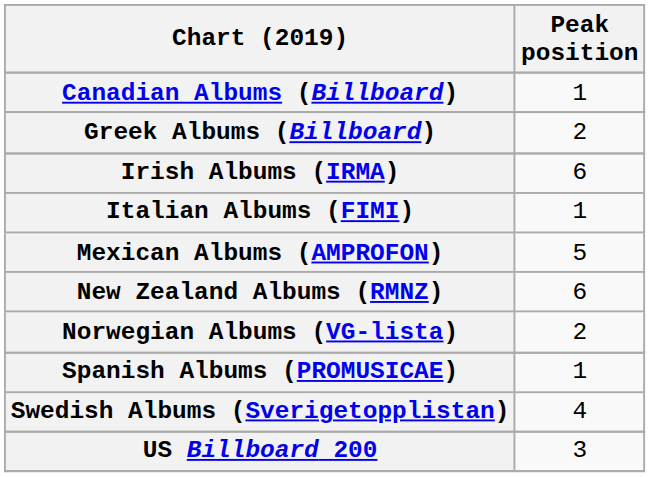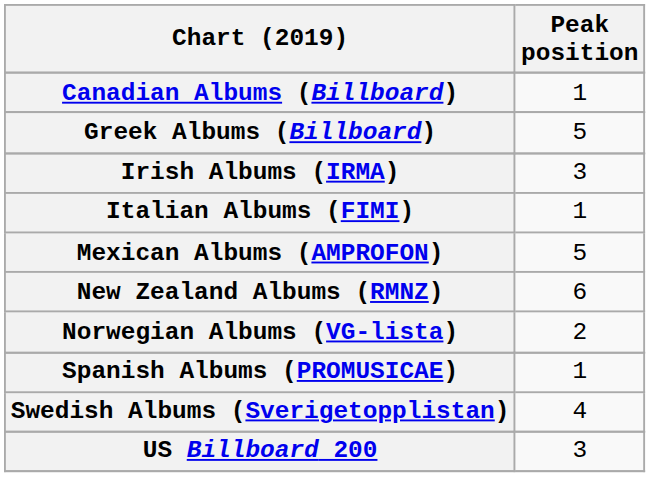 <table class="wikitable sortable plainrowheaders" style="text-align:center;">
 <tr>
 <th scope="col">Chart (2019)</th>
 <th scope="col">Peak<br>position</th>
 </tr>
 <tr>
 </tr>
 <tr>
 </tr>
 <tr>
 </tr>
 <tr>
 <th scope="row"><a href='#'>Canadian Albums</a> (<em><a href='#'>Billboard</a></em>)</th>
 <td>1</td>
 </tr>
 <tr>
 </tr>
 <tr>
 </tr>
 <tr>
 </tr>
 <tr>
 </tr>
 <tr>
 </tr>
 <tr>
 <th scope="row">Greek Albums (<a href='#'><em>Billboard</em></a>)</th>
-<td>2</td>
+<td>5</td>
 </tr>
 <tr>
 </tr>
 <tr>
 <th scope="row">Irish Albums (<a href='#'>IRMA</a>)</th>
-<td>6</td>
+<td>3</td>
 </tr>
 <tr>
 <th scope="row">Italian Albums (<a href='#'>FIMI</a>)</th>
 <td>1</td>
 </tr>
 <tr>
 <th scope="row">Mexican Albums (<a href='#'>AMPROFON</a>)</th>
 <td>5</td>
 </tr>
 <tr>
 <th scope="row">New Zealand Albums (<a href='#'>RMNZ</a>)</th>
 <td>6</td>
 </tr>
 <tr>
 <th scope="row">Norwegian Albums (<a href='#'>VG-lista</a>)</th>
 <td>2</td>
 </tr>
 <tr>
 </tr>
 <tr>
 </tr>
 <tr>
 </tr>
 <tr>
 <th scope="row">Spanish Albums (<a href='#'>PROMUSICAE</a>)</th>
 <td>1</td>
 </tr>
 <tr>
 <th scope="row">Swedish Albums (<a href='#'>Sverigetopplistan</a>)</th>
 <td>4</td>
 </tr>
 <tr>
 </tr>
 <tr>
 </tr>
 <tr>
 <th scope="row">US <a href='#'><em>Billboard</em> 200</a></th>
 <td>3</td>
 </tr>
 <tr>
 </tr>
 </table>
